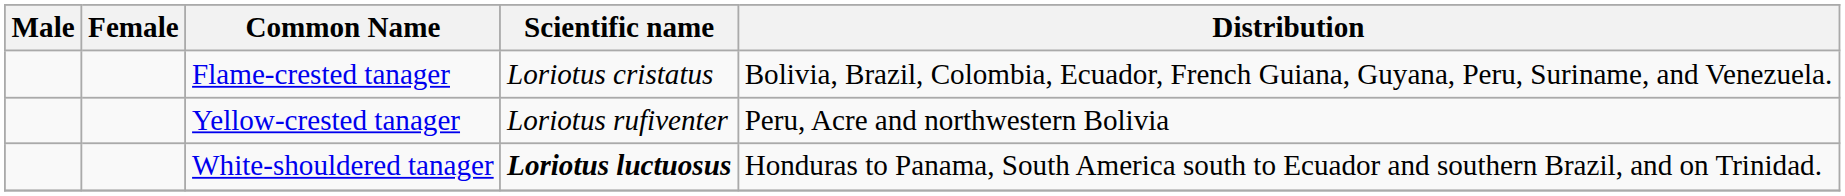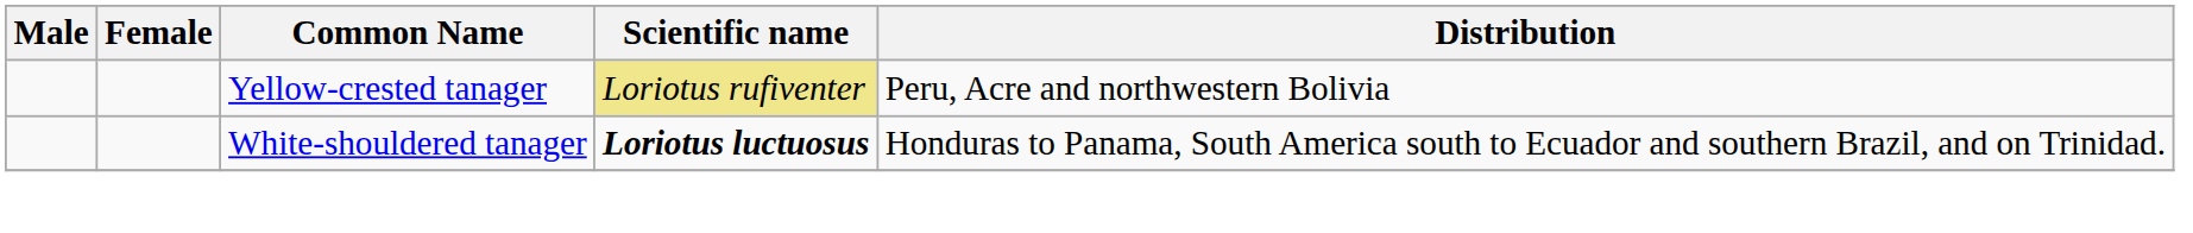 <table class="wikitable">
 <tr>
 <th>Male</th>
 <th>Female</th>
 <th>Common Name</th>
 <th>Scientific name</th>
 <th>Distribution</th>
 </tr>
 <tr>
 <td></td>
 <td></td>
-<td><a href='#'>Flame-crested tanager</a></td>
-<td><em>Loriotus cristatus</em></td>
-<td>Bolivia, Brazil, Colombia, Ecuador, French Guiana, Guyana, Peru, Suriname, and Venezuela.</td>
-</tr>
-<tr>
-<td></td>
-<td></td>
 <td><a href='#'>Yellow-crested tanager</a></td>
-<td><em>Loriotus rufiventer</em></td>
+<td style="background: khaki;"><em>Loriotus rufiventer</em></td>
 <td>Peru, Acre and northwestern Bolivia</td>
 </tr>
 <tr>
 <td></td>
 <td></td>
 <td><a href='#'>White-shouldered tanager</a></td>
 <td><strong><em>Loriotus luctuosus</em></strong></td>
 <td>Honduras to Panama, South America south to Ecuador and southern Brazil, and on Trinidad.</td>
 </tr>
 <tr>
 </tr>
 </table>
